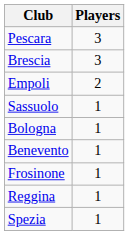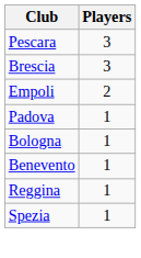 <table class="sortable wikitable">
 <tr>
 <th>Club</th>
 <th>Players</th>
 </tr>
 <tr>
 <td><a href='#'>Pescara</a></td>
 <td align=center>3</td>
 </tr>
 <tr>
 <td><a href='#'>Brescia</a></td>
 <td align=center>3</td>
 </tr>
 <tr>
 <td><a href='#'>Empoli</a></td>
 <td align=center>2</td>
 </tr>
 <tr>
-<td><a href='#'>Sassuolo</a></td>
+<td><a href='#'>Padova</a></td>
 <td align=center>1</td>
 </tr>
 <tr>
 <td><a href='#'>Bologna</a></td>
 <td align=center>1</td>
 </tr>
 <tr>
 <td><a href='#'>Benevento</a></td>
 <td align=center>1</td>
 </tr>
 <tr>
-<td><a href='#'>Frosinone</a></td>
-<td align=center>1</td>
-</tr>
-<tr>
 <td><a href='#'>Reggina</a></td>
 <td align=center>1</td>
 </tr>
 <tr>
 <td><a href='#'>Spezia</a></td>
 <td align=center>1</td>
 </tr>
 </table>
